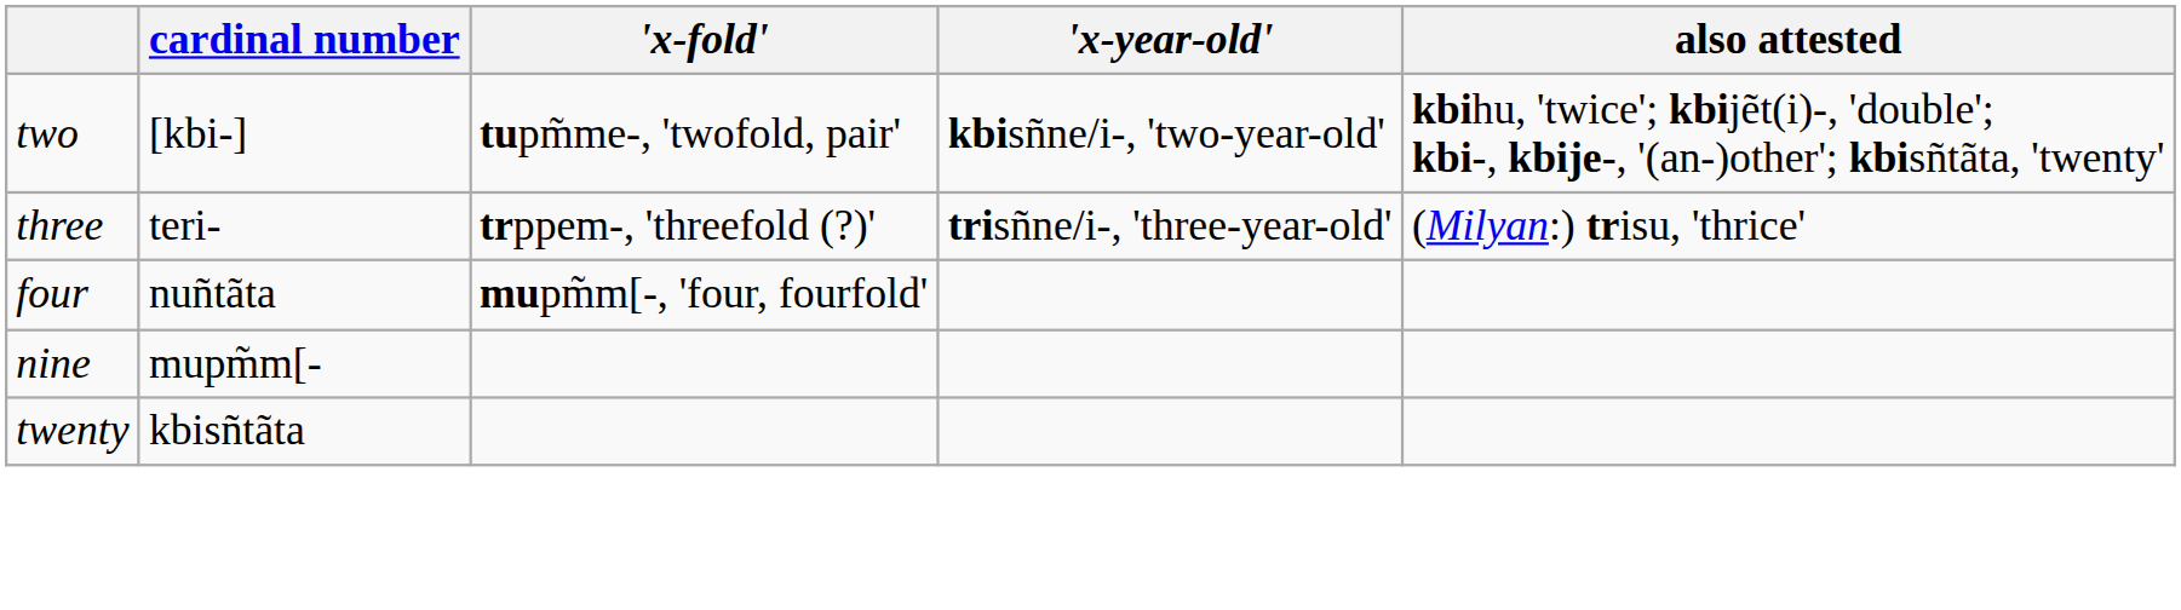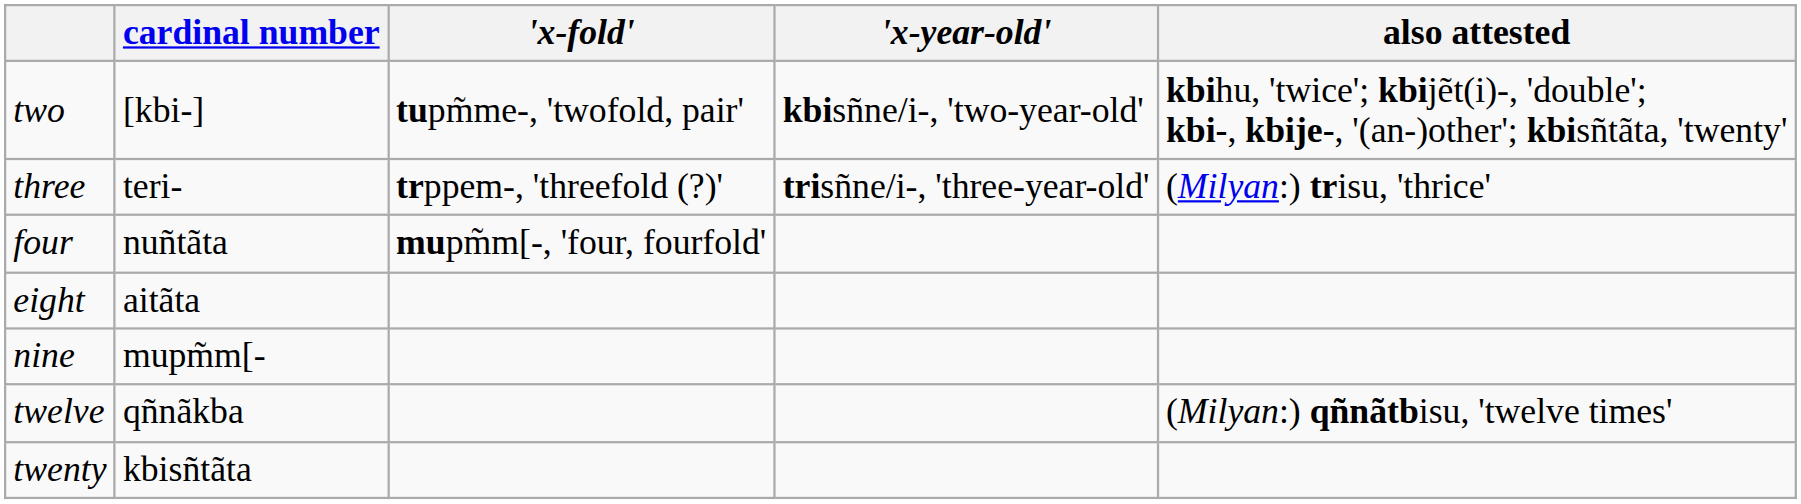 <table class="wikitable">
 <tr>
 <th></th>
 <th><a href='#'>cardinal number</a></th>
 <th><em> 'x-fold' </em></th>
 <th><em> 'x-year-old' </em></th>
 <th>also attested</th>
 </tr>
 <tr>
 <td><em>two</em></td>
 <td>[kbi-]</td>
 <td><strong>tu</strong>pm̃me-, 'twofold, pair'</td>
 <td><strong>kbi</strong>sñne/i-, 'two-year-old'</td>
 <td><strong>kbi</strong>hu, 'twice'; <strong>kbi</strong>jẽt(i)-, 'double'; <br><strong>kbi-</strong>, <strong>kbije-</strong>, '(an-)other'; <strong>kbi</strong>sñtãta, 'twenty'</td>
 </tr>
 <tr>
 <td><em>three</em></td>
 <td>teri-</td>
 <td><strong>tr</strong>ppem-, 'threefold (?)'</td>
 <td><strong>tri</strong>sñne/i-, 'three-year-old'</td>
 <td>(<em><a href='#'>Milyan</a></em>:) <strong>tr</strong>isu, 'thrice'</td>
 </tr>
 <tr>
 <td><em>four</em></td>
 <td>nuñtãta</td>
 <td><strong>mu</strong>pm̃m[-, 'four, fourfold'</td>
 <td></td>
 <td></td>
 </tr>
 <tr>
+<td><em>eight</em></td>
+<td>aitãta</td>
+<td></td>
+<td></td>
+<td></td>
+</tr>
+<tr>
 <td><em>nine</em></td>
 <td>mupm̃m[-</td>
 <td></td>
 <td></td>
 <td></td>
+</tr>
+<tr>
+<td><em>twelve</em></td>
+<td>qñnãkba</td>
+<td></td>
+<td></td>
+<td>(<em>Milyan</em>:) <strong>qñnãtb</strong>isu, 'twelve times'</td>
 </tr>
 <tr>
 <td><em>twenty</em></td>
 <td>kbisñtãta</td>
 <td></td>
 <td></td>
 <td></td>
 </tr>
 </table>
